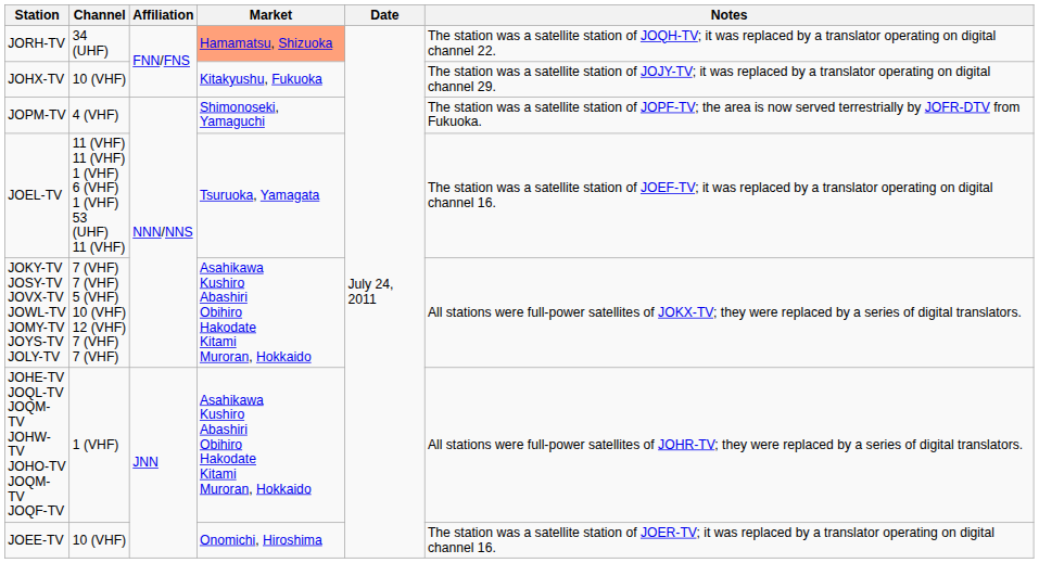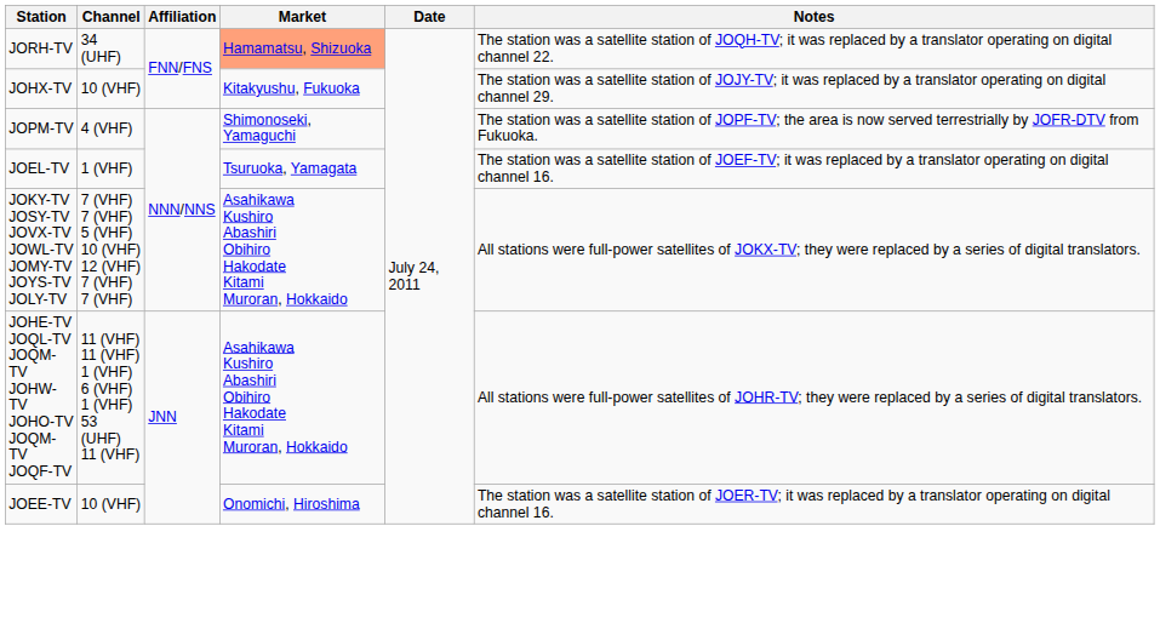 <table class="wikitable">
 <tr>
 <th><strong>Station</strong></th>
 <th><strong>Channel</strong></th>
 <th><strong>Affiliation</strong></th>
 <th><strong>Market</strong></th>
 <th><strong>Date</strong></th>
 <th><strong>Notes</strong></th>
 </tr>
 <tr>
 <td>JORH-TV</td>
 <td>34 (UHF)</td>
 <td rowspan="2"><a href='#'>FNN</a>/<a href='#'>FNS</a></td>
 <td style="background: lightsalmon;"><a href='#'>Hamamatsu</a>, <a href='#'>Shizuoka</a></td>
 <td rowspan="18">July 24, 2011</td>
 <td>The station was a satellite station of <a href='#'>JOQH-TV</a>; it was replaced by a translator operating on digital channel 22.</td>
 </tr>
 <tr>
 <td>JOHX-TV</td>
 <td>10 (VHF)</td>
 <td><a href='#'>Kitakyushu</a>, <a href='#'>Fukuoka</a></td>
 <td>The station was a satellite station of <a href='#'>JOJY-TV</a>; it was replaced by a translator operating on digital channel 29.</td>
 </tr>
 <tr>
 <td>JOPM-TV</td>
 <td>4 (VHF)</td>
 <td rowspan="3"><a href='#'>NNN</a>/<a href='#'>NNS</a></td>
 <td><a href='#'>Shimonoseki</a>, <a href='#'>Yamaguchi</a></td>
 <td>The station was a satellite station of <a href='#'>JOPF-TV</a>; the area is now served terrestrially by <a href='#'>JOFR-DTV</a> from Fukuoka.</td>
 </tr>
 <tr>
 <td>JOEL-TV</td>
-<td>11 (VHF) <br> 11 (VHF) <br> 1 (VHF) <br> 6 (VHF) <br> 1 (VHF) <br> 53 (UHF) <br> 11 (VHF)</td>
+<td>1 (VHF)</td>
 <td><a href='#'>Tsuruoka</a>, <a href='#'>Yamagata</a></td>
 <td>The station was a satellite station of <a href='#'>JOEF-TV</a>; it was replaced by a translator operating on digital channel 16.</td>
 </tr>
 <tr>
 <td>JOKY-TV<br> JOSY-TV <br> JOVX-TV <br> JOWL-TV <br> JOMY-TV <br> JOYS-TV <br> JOLY-TV</td>
 <td>7 (VHF) <br> 7 (VHF) <br> 5 (VHF) <br> 10 (VHF) <br> 12 (VHF) <br> 7 (VHF) <br> 7 (VHF)</td>
 <td><a href='#'>Asahikawa</a> <br> <a href='#'>Kushiro</a> <br> <a href='#'>Abashiri</a> <br> <a href='#'>Obihiro</a> <br> <a href='#'>Hakodate</a> <br> <a href='#'>Kitami</a> <br> <a href='#'>Muroran</a>, <a href='#'>Hokkaido</a></td>
 <td>All stations were full-power satellites of <a href='#'>JOKX-TV</a>; they were replaced by a series of digital translators.</td>
 </tr>
 <tr>
 <td>JOHE-TV <br> JOQL-TV <br> JOQM-TV <br> JOHW-TV <br> JOHO-TV <br> JOQM-TV <br> JOQF-TV</td>
-<td>1 (VHF)</td>
+<td>11 (VHF) <br> 11 (VHF) <br> 1 (VHF) <br> 6 (VHF) <br> 1 (VHF) <br> 53 (UHF) <br> 11 (VHF)</td>
 <td rowspan="2"><a href='#'>JNN</a></td>
 <td><a href='#'>Asahikawa</a> <br> <a href='#'>Kushiro</a> <br> <a href='#'>Abashiri</a> <br> <a href='#'>Obihiro</a> <br> <a href='#'>Hakodate</a> <br> <a href='#'>Kitami</a> <br> <a href='#'>Muroran</a>, <a href='#'>Hokkaido</a></td>
 <td>All stations were full-power satellites of <a href='#'>JOHR-TV</a>; they were replaced by a series of digital translators.</td>
 </tr>
 <tr>
 <td>JOEE-TV</td>
 <td>10 (VHF)</td>
 <td><a href='#'>Onomichi</a>, <a href='#'>Hiroshima</a></td>
 <td>The station was a satellite station of <a href='#'>JOER-TV</a>; it was replaced by a translator operating on digital channel 16.</td>
 </tr>
 </table>
